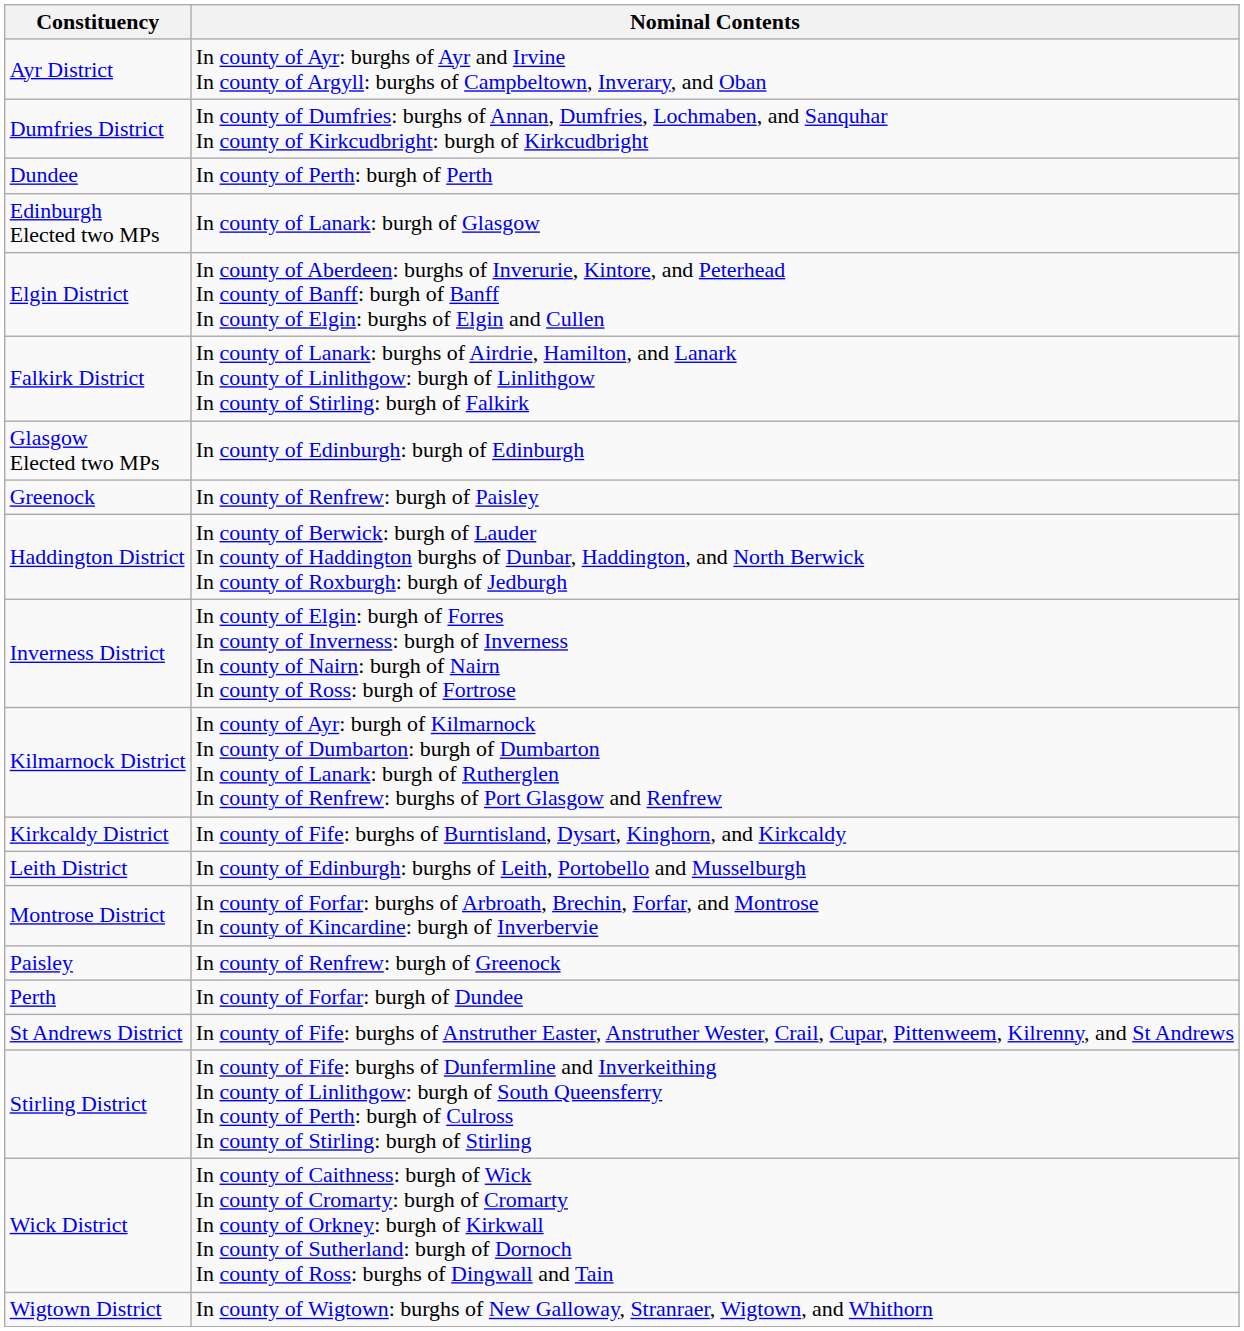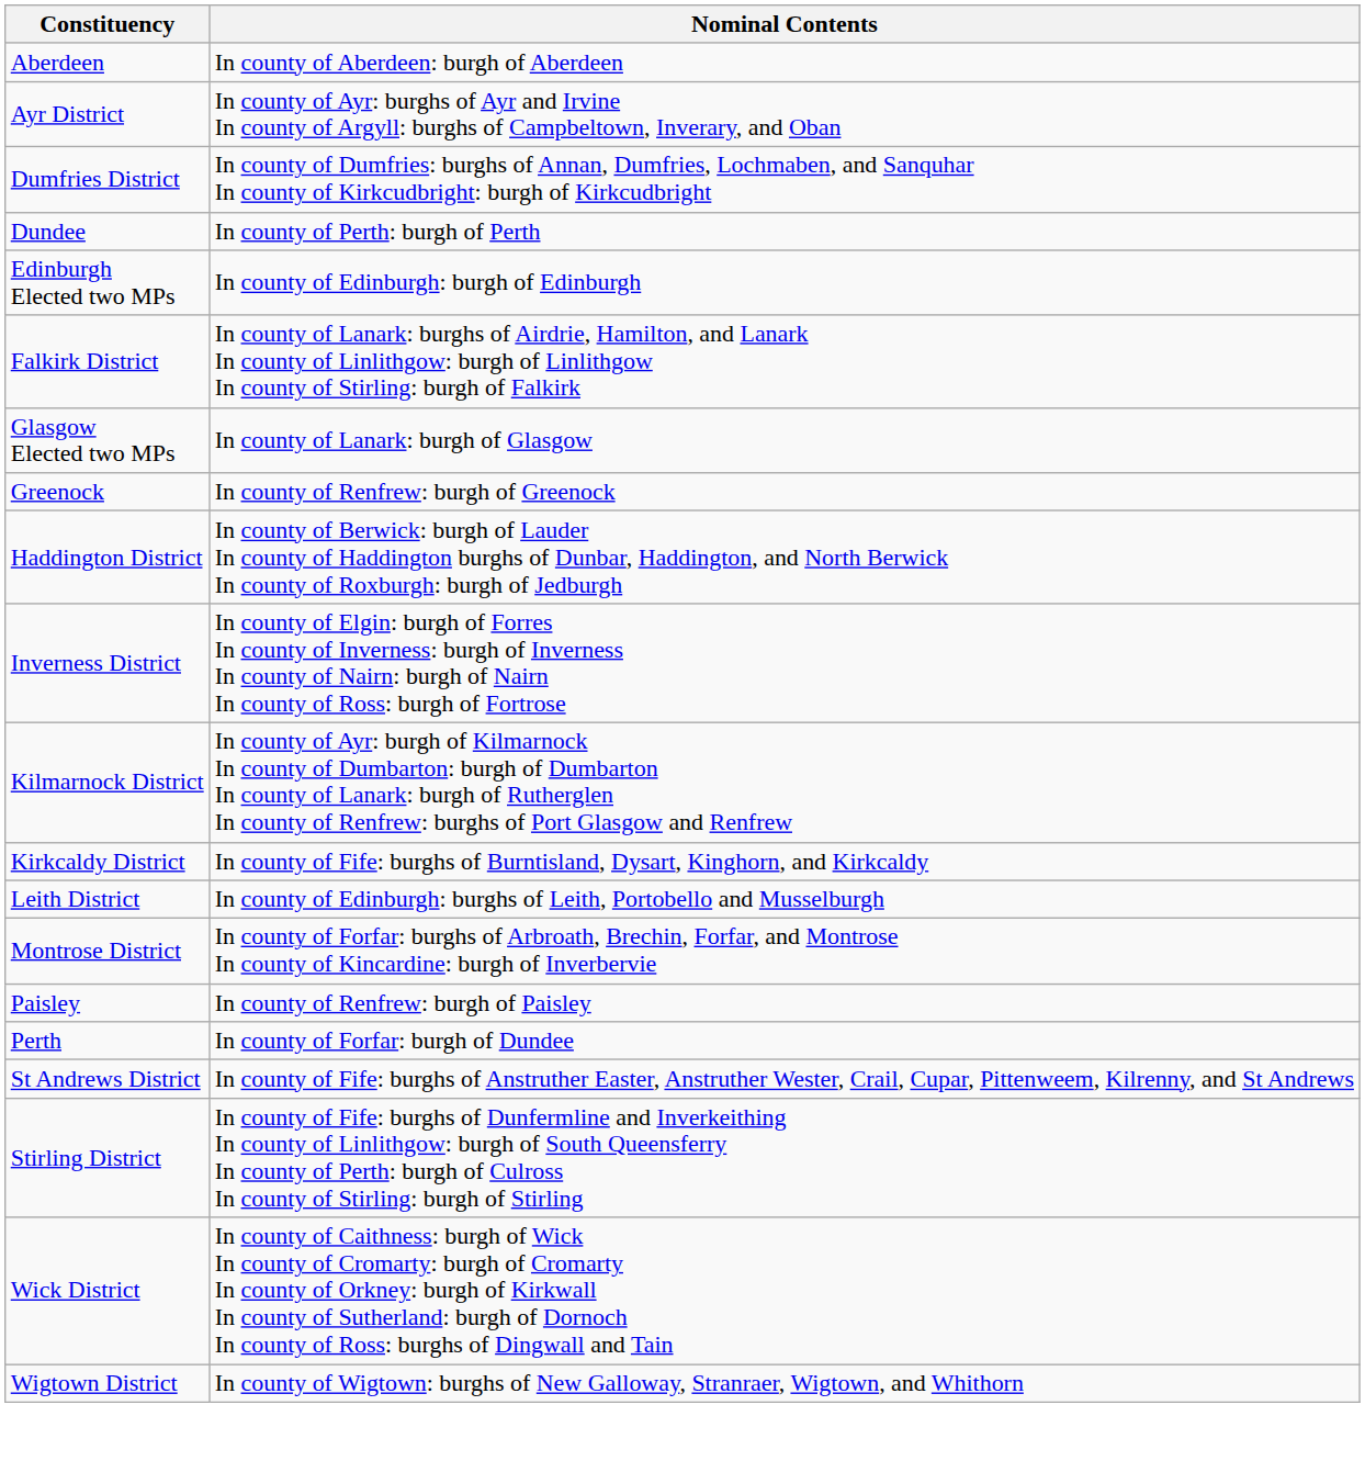 <table class="wikitable">
 <tr>
 <th>Constituency</th>
 <th>Nominal Contents</th>
+</tr>
+<tr>
+<td><a href='#'>Aberdeen</a></td>
+<td>In <a href='#'>county of Aberdeen</a>: burgh of <a href='#'>Aberdeen</a></td>
 </tr>
 <tr>
 <td><a href='#'>Ayr District</a></td>
 <td>In <a href='#'>county of Ayr</a>: burghs of <a href='#'>Ayr</a> and <a href='#'>Irvine</a> <br> In <a href='#'>county of Argyll</a>: burghs of <a href='#'>Campbeltown</a>, <a href='#'>Inverary</a>, and <a href='#'>Oban</a></td>
 </tr>
 <tr>
 <td><a href='#'>Dumfries District</a></td>
 <td>In <a href='#'>county of Dumfries</a>: burghs of <a href='#'>Annan</a>, <a href='#'>Dumfries</a>, <a href='#'>Lochmaben</a>, and <a href='#'>Sanquhar</a> <br> In  <a href='#'>county of Kirkcudbright</a>: burgh of <a href='#'>Kirkcudbright</a></td>
 </tr>
 <tr>
 <td><a href='#'>Dundee</a></td>
 <td>In <a href='#'>county of Perth</a>: burgh of <a href='#'>Perth</a></td>
 </tr>
 <tr>
 <td><a href='#'>Edinburgh</a> <br> Elected two MPs</td>
-<td>In <a href='#'>county of Lanark</a>: burgh of <a href='#'>Glasgow</a></td>
-</tr>
-<tr>
-<td><a href='#'>Elgin District</a></td>
-<td>In <a href='#'>county of Aberdeen</a>: burghs of <a href='#'>Inverurie</a>, <a href='#'>Kintore</a>, and <a href='#'>Peterhead</a> <br> In <a href='#'>county of Banff</a>: burgh of <a href='#'>Banff</a> <br> In <a href='#'>county of Elgin</a>: burghs of <a href='#'>Elgin</a> and <a href='#'>Cullen</a></td>
+<td>In <a href='#'>county of Edinburgh</a>: burgh of <a href='#'>Edinburgh</a></td>
 </tr>
 <tr>
 <td><a href='#'>Falkirk District</a></td>
 <td>In <a href='#'>county of Lanark</a>: burghs of <a href='#'>Airdrie</a>, <a href='#'>Hamilton</a>, and <a href='#'>Lanark</a>  <br> In <a href='#'>county of Linlithgow</a>: burgh of <a href='#'>Linlithgow</a> <br> In <a href='#'>county of Stirling</a>: burgh of <a href='#'>Falkirk</a></td>
 </tr>
 <tr>
 <td><a href='#'>Glasgow</a> <br> Elected two MPs</td>
-<td>In <a href='#'>county of Edinburgh</a>: burgh of <a href='#'>Edinburgh</a></td>
+<td>In <a href='#'>county of Lanark</a>: burgh of <a href='#'>Glasgow</a></td>
 </tr>
 <tr>
 <td><a href='#'>Greenock</a></td>
-<td>In <a href='#'>county of Renfrew</a>: burgh of <a href='#'>Paisley</a></td>
+<td>In <a href='#'>county of Renfrew</a>: burgh of <a href='#'>Greenock</a></td>
 </tr>
 <tr>
 <td><a href='#'>Haddington District</a></td>
 <td>In <a href='#'>county of Berwick</a>: burgh of <a href='#'>Lauder</a> <br> In <a href='#'>county of Haddington</a> burghs of <a href='#'>Dunbar</a>, <a href='#'>Haddington</a>, and <a href='#'>North Berwick</a> <br> In <a href='#'>county of Roxburgh</a>: burgh of <a href='#'>Jedburgh</a></td>
 </tr>
 <tr>
 <td><a href='#'>Inverness District</a></td>
 <td>In <a href='#'>county of Elgin</a>: burgh of <a href='#'>Forres</a> <br> In <a href='#'>county of Inverness</a>: burgh of <a href='#'>Inverness</a> <br> In <a href='#'>county of Nairn</a>: burgh of <a href='#'>Nairn</a> <br> In <a href='#'>county of Ross</a>: burgh of <a href='#'>Fortrose</a></td>
 </tr>
 <tr>
 <td><a href='#'>Kilmarnock District</a></td>
 <td>In <a href='#'>county of Ayr</a>: burgh of <a href='#'>Kilmarnock</a> <br> In <a href='#'>county of Dumbarton</a>: burgh of <a href='#'>Dumbarton</a> <br> In <a href='#'>county of Lanark</a>: burgh of <a href='#'>Rutherglen</a> <br> In <a href='#'>county of Renfrew</a>: burghs of <a href='#'>Port Glasgow</a> and <a href='#'>Renfrew</a></td>
 </tr>
 <tr>
 <td><a href='#'>Kirkcaldy District</a></td>
 <td>In <a href='#'>county of Fife</a>: burghs of <a href='#'>Burntisland</a>, <a href='#'>Dysart</a>, <a href='#'>Kinghorn</a>, and <a href='#'>Kirkcaldy</a></td>
 </tr>
 <tr>
 <td><a href='#'>Leith District</a></td>
 <td>In <a href='#'>county of Edinburgh</a>: burghs of <a href='#'>Leith</a>, <a href='#'>Portobello</a> and <a href='#'>Musselburgh</a></td>
 </tr>
 <tr>
 <td><a href='#'>Montrose District</a></td>
 <td>In <a href='#'>county of Forfar</a>: burghs of <a href='#'>Arbroath</a>, <a href='#'>Brechin</a>, <a href='#'>Forfar</a>, and <a href='#'>Montrose</a> <br> In <a href='#'>county of Kincardine</a>: burgh of <a href='#'>Inverbervie</a></td>
 </tr>
 <tr>
 <td><a href='#'>Paisley</a></td>
-<td>In <a href='#'>county of Renfrew</a>: burgh of <a href='#'>Greenock</a></td>
+<td>In <a href='#'>county of Renfrew</a>: burgh of <a href='#'>Paisley</a></td>
 </tr>
 <tr>
 <td><a href='#'>Perth</a></td>
 <td>In <a href='#'>county of Forfar</a>: burgh of <a href='#'>Dundee</a></td>
 </tr>
 <tr>
 <td><a href='#'>St Andrews District</a></td>
 <td>In <a href='#'>county of Fife</a>: burghs of <a href='#'>Anstruther Easter</a>, <a href='#'>Anstruther Wester</a>, <a href='#'>Crail</a>, <a href='#'>Cupar</a>, <a href='#'>Pittenweem</a>, <a href='#'>Kilrenny</a>, and <a href='#'>St Andrews</a></td>
 </tr>
 <tr>
 <td><a href='#'>Stirling District</a></td>
 <td>In <a href='#'>county of Fife</a>: burghs of <a href='#'>Dunfermline</a> and <a href='#'>Inverkeithing</a> <br> In <a href='#'>county of Linlithgow</a>: burgh of <a href='#'>South Queensferry</a> <br> In <a href='#'>county of Perth</a>: burgh of <a href='#'>Culross</a> <br> In <a href='#'>county of Stirling</a>: burgh of <a href='#'>Stirling</a></td>
 </tr>
 <tr>
 <td><a href='#'>Wick District</a></td>
 <td>In <a href='#'>county of Caithness</a>: burgh of <a href='#'>Wick</a> <br> In <a href='#'>county of Cromarty</a>: burgh of <a href='#'>Cromarty</a> <br> In <a href='#'>county of Orkney</a>: burgh of <a href='#'>Kirkwall</a> <br> In <a href='#'>county of Sutherland</a>: burgh of <a href='#'>Dornoch</a> <br> In <a href='#'>county of Ross</a>: burghs of <a href='#'>Dingwall</a> and <a href='#'>Tain</a></td>
 </tr>
 <tr>
 <td><a href='#'>Wigtown District</a></td>
 <td>In <a href='#'>county of Wigtown</a>: burghs of <a href='#'>New Galloway</a>, <a href='#'>Stranraer</a>, <a href='#'>Wigtown</a>, and <a href='#'>Whithorn</a></td>
 </tr>
 </table>
